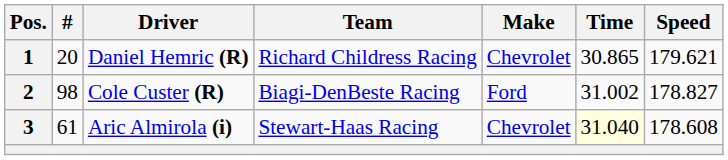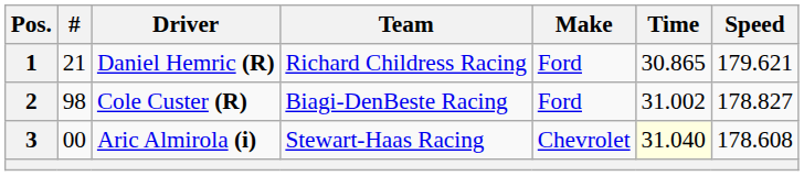 <table class="wikitable" style="font-size:95%">
 <tr>
 <th>Pos.</th>
 <th>#</th>
 <th>Driver</th>
 <th>Team</th>
 <th>Make</th>
 <th>Time</th>
 <th>Speed</th>
 </tr>
 <tr>
 <th>1</th>
-<td>20</td>
+<td>21</td>
 <td><a href='#'>Daniel Hemric</a> <strong>(R)</strong></td>
 <td><a href='#'>Richard Childress Racing</a></td>
-<td><a href='#'>Chevrolet</a></td>
+<td><a href='#'>Ford</a></td>
 <td>30.865</td>
 <td>179.621</td>
 </tr>
 <tr>
 <th>2</th>
 <td>98</td>
 <td><a href='#'>Cole Custer</a> <strong>(R)</strong></td>
 <td><a href='#'>Biagi-DenBeste Racing</a></td>
 <td><a href='#'>Ford</a></td>
 <td>31.002</td>
 <td>178.827</td>
 </tr>
 <tr>
 <th>3</th>
-<td>61</td>
+<td>00</td>
 <td><a href='#'>Aric Almirola</a> <strong>(i)</strong></td>
 <td><a href='#'>Stewart-Haas Racing</a></td>
 <td><a href='#'>Chevrolet</a></td>
 <td style="background: lightyellow;">31.040</td>
 <td>178.608</td>
 </tr>
 <tr>
 <th colspan="7"></th>
 </tr>
 </table>
